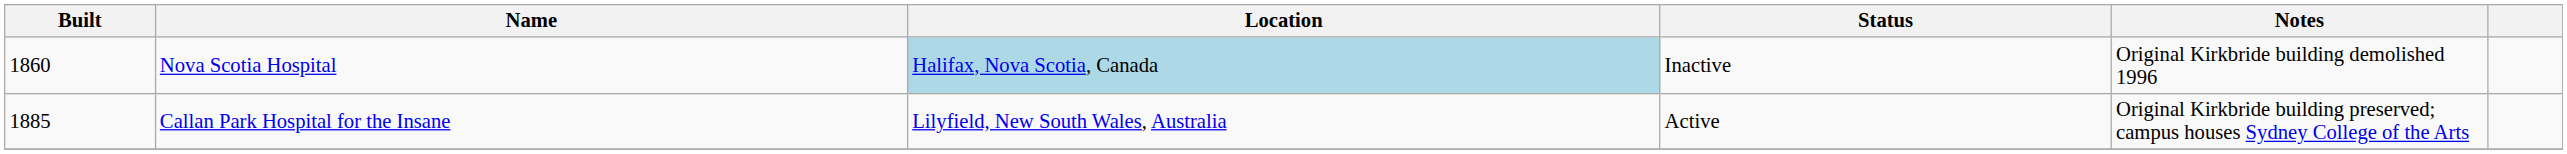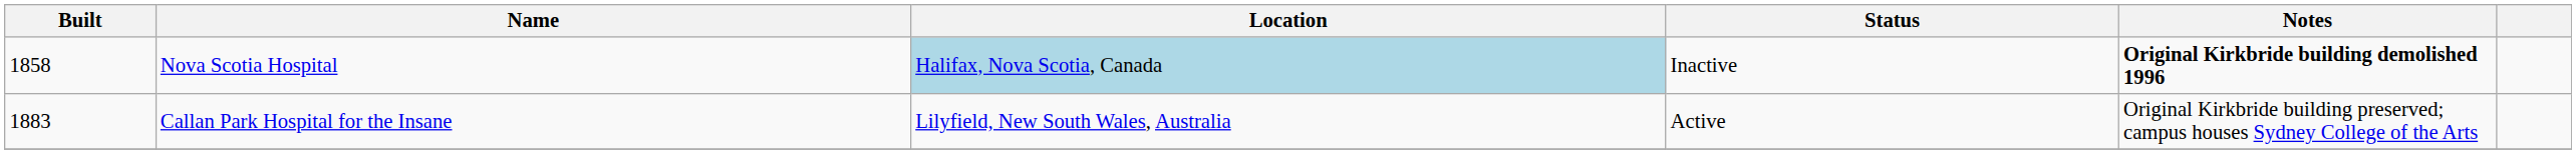 <table class="wikitable sortable" style="width:100%">
 <tr>
 <th style="width:4%;">Built</th>
 <th style="width:20%;">Name</th>
 <th style="width:20%;">Location</th>
 <th style="width:12%;">Status</th>
 <th style="width:10%";>Notes</th>
 <th style="width:2%;" class="unsortable"></th>
 </tr>
 <tr>
-<td>1860</td>
+<td>1858</td>
 <td><a href='#'>Nova Scotia Hospital</a></td>
 <td style="background: lightblue;"><a href='#'>Halifax, Nova Scotia</a>, Canada</td>
 <td>Inactive</td>
-<td>Original Kirkbride building demolished 1996</td>
+<td><strong>Original Kirkbride building demolished 1996</strong></td>
 <td style=text-align:center></td>
 </tr>
 <tr>
-<td>1885</td>
+<td>1883</td>
 <td><a href='#'>Callan Park Hospital for the Insane</a></td>
 <td><a href='#'>Lilyfield, New South Wales</a>, <a href='#'>Australia</a></td>
 <td>Active</td>
 <td>Original Kirkbride building preserved; campus houses <a href='#'>Sydney College of the Arts</a></td>
 <td style=text-align:center></td>
 </tr>
 <tr>
 </tr>
 </table>
